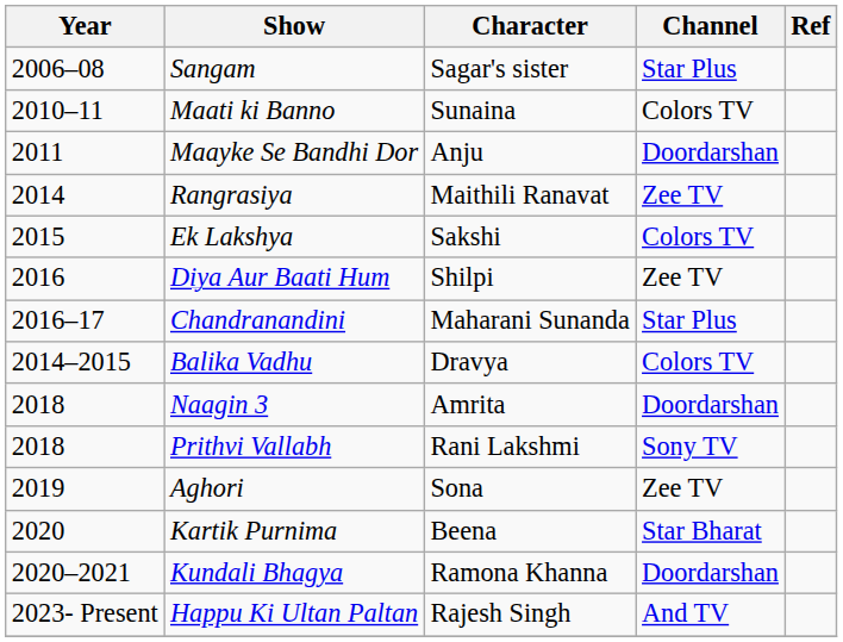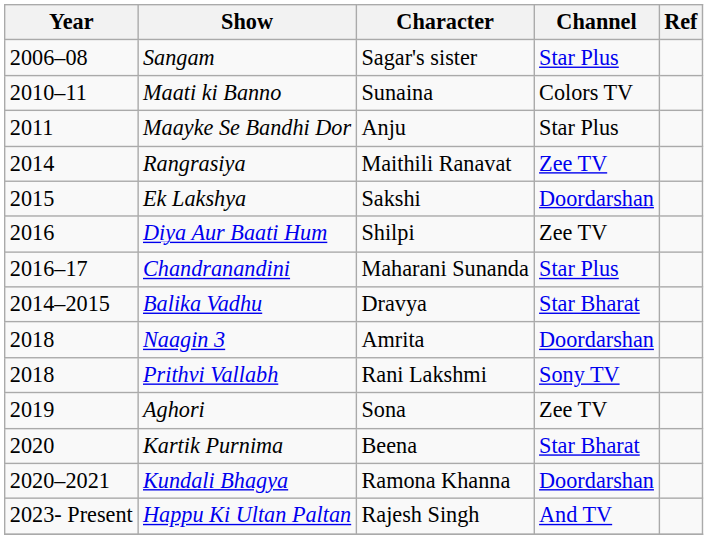 <table class="wikitable sortable">
 <tr>
 <th>Year</th>
 <th>Show</th>
 <th>Character</th>
 <th>Channel</th>
 <th>Ref</th>
 </tr>
 <tr>
 <td>2006–08</td>
 <td><em>Sangam</em></td>
 <td>Sagar's sister</td>
 <td><a href='#'>Star Plus</a></td>
 <td></td>
 </tr>
 <tr>
 <td>2010–11</td>
 <td><em>Maati ki Banno</em></td>
 <td>Sunaina</td>
 <td>Colors TV</td>
 <td></td>
 </tr>
 <tr>
 <td>2011</td>
 <td><em>Maayke Se Bandhi Dor</em></td>
 <td>Anju</td>
-<td><a href='#'>Doordarshan</a></td>
+<td>Star Plus</td>
 <td></td>
 </tr>
 <tr>
 <td>2014</td>
 <td><em>Rangrasiya</em></td>
 <td>Maithili Ranavat</td>
 <td><a href='#'>Zee TV</a></td>
 <td></td>
 </tr>
 <tr>
 <td>2015</td>
 <td><em>Ek Lakshya</em></td>
 <td>Sakshi</td>
-<td><a href='#'>Colors TV</a></td>
+<td><a href='#'>Doordarshan</a></td>
 <td></td>
 </tr>
 <tr>
 <td>2016</td>
 <td><em><a href='#'>Diya Aur Baati Hum</a></em></td>
 <td>Shilpi</td>
 <td>Zee TV</td>
 <td></td>
 </tr>
 <tr>
 <td>2016–17</td>
 <td><em><a href='#'>Chandranandini</a></em></td>
 <td>Maharani Sunanda</td>
 <td><a href='#'>Star Plus</a></td>
 <td></td>
 </tr>
 <tr>
 <td>2014–2015</td>
 <td><em><a href='#'>Balika Vadhu</a></em></td>
 <td>Dravya</td>
-<td><a href='#'>Colors TV</a></td>
+<td><a href='#'>Star Bharat</a></td>
 <td></td>
 </tr>
 <tr>
 <td>2018</td>
 <td><em><a href='#'>Naagin 3</a></em></td>
 <td>Amrita</td>
 <td><a href='#'>Doordarshan</a></td>
 <td></td>
 </tr>
 <tr>
 <td>2018</td>
 <td><em><a href='#'>Prithvi Vallabh</a></em></td>
 <td>Rani Lakshmi</td>
 <td><a href='#'>Sony TV</a></td>
 <td></td>
 </tr>
 <tr>
 <td>2019</td>
 <td><em>Aghori</em></td>
 <td>Sona</td>
 <td>Zee TV</td>
 <td></td>
 </tr>
 <tr>
 <td>2020</td>
 <td><em>Kartik Purnima</em></td>
 <td>Beena</td>
 <td><a href='#'>Star Bharat</a></td>
 <td></td>
 </tr>
 <tr>
 <td>2020–2021</td>
 <td><em><a href='#'>Kundali Bhagya</a></em></td>
 <td>Ramona Khanna</td>
 <td><a href='#'>Doordarshan</a></td>
 <td></td>
 </tr>
 <tr>
 <td>2023- Present</td>
 <td><em><a href='#'>Happu Ki Ultan Paltan</a></em></td>
 <td>Rajesh Singh</td>
 <td><a href='#'>And TV</a></td>
 <td></td>
 </tr>
 <tr>
 </tr>
 </table>
